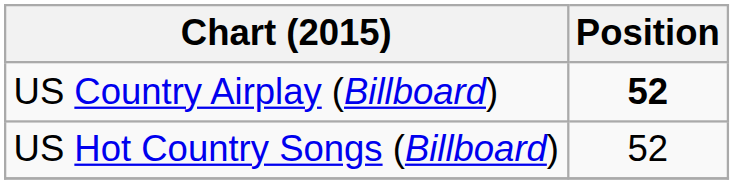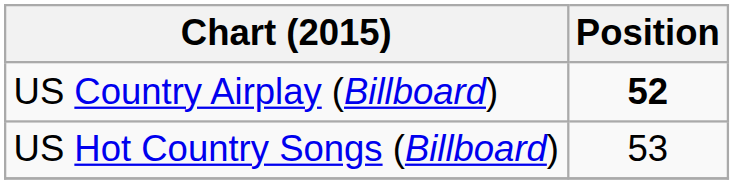 <table class="wikitable sortable">
 <tr>
 <th scope="col">Chart (2015)</th>
 <th scope="col">Position</th>
 </tr>
 <tr>
 <td>US <a href='#'>Country Airplay</a> (<em><a href='#'>Billboard</a></em>)</td>
 <td align="center"><strong>52</strong></td>
 </tr>
 <tr>
 <td>US <a href='#'>Hot Country Songs</a> (<em><a href='#'>Billboard</a></em>)</td>
-<td align="center">52</td>
+<td align="center">53</td>
 </tr>
 <tr>
 </tr>
 </table>
